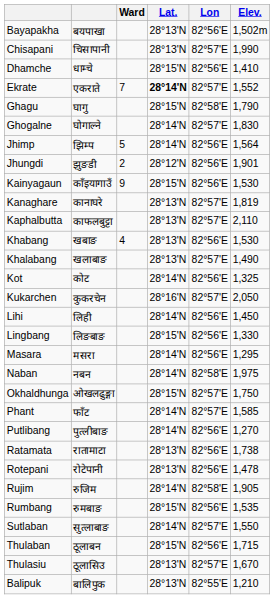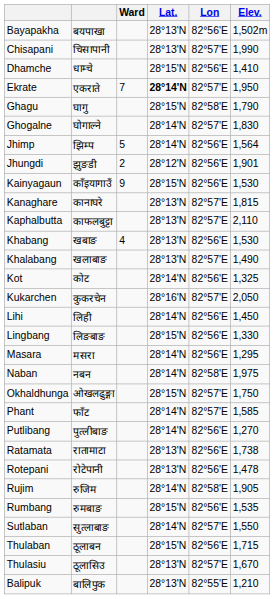 <table class="wikitable">
 <tr>
 <th></th>
 <th></th>
 <th>Ward</th>
 <th><a href='#'>Lat.</a></th>
 <th><a href='#'>Lon</a></th>
 <th><a href='#'>Elev.</a></th>
 </tr>
 <tr>
 <td>Bayapakha</td>
 <td>बयपाखा</td>
 <td></td>
 <td>28°13'N</td>
 <td>82°56'E</td>
 <td>1,502m</td>
 </tr>
 <tr>
 <td>Chisapani</td>
 <td>चिसापानी</td>
 <td></td>
 <td>28°13'N</td>
 <td>82°57'E</td>
 <td>1,990</td>
 </tr>
 <tr>
 <td>Dhamche</td>
 <td>धाम्चे</td>
 <td></td>
 <td>28°15'N</td>
 <td>82°56'E</td>
 <td>1,410</td>
 </tr>
 <tr>
 <td>Ekrate</td>
 <td>एकराते</td>
 <td>7</td>
 <td><strong>28°14'N</strong></td>
 <td>82°57'E</td>
-<td>1,552</td>
+<td>1,950</td>
 </tr>
 <tr>
 <td>Ghagu</td>
 <td>घागु</td>
 <td></td>
 <td>28°15'N</td>
 <td>82°58'E</td>
 <td>1,790</td>
 </tr>
 <tr>
 <td>Ghogalne</td>
 <td>घोगाल्ने</td>
 <td></td>
 <td>28°14'N</td>
 <td>82°57'E</td>
 <td>1,830</td>
 </tr>
 <tr>
 <td>Jhimp</td>
 <td>झिम्प</td>
 <td>5</td>
 <td>28°14'N</td>
 <td>82°56'E</td>
 <td>1,564</td>
 </tr>
 <tr>
 <td>Jhungdi</td>
 <td>झुङडी</td>
 <td>2</td>
 <td>28°12'N</td>
 <td>82°56'E</td>
 <td>1,901</td>
 </tr>
 <tr>
 <td>Kainyagaun</td>
 <td>काँइयागाउँ</td>
 <td>9</td>
 <td>28°15'N</td>
 <td>82°56'E</td>
 <td>1,530</td>
 </tr>
 <tr>
 <td>Kanaghare</td>
 <td>कानाघरे</td>
 <td></td>
 <td>28°13'N</td>
 <td>82°57'E</td>
-<td>1,819</td>
+<td>1,815</td>
 </tr>
 <tr>
 <td>Kaphalbutta</td>
 <td>काफलबुट्टा</td>
 <td></td>
 <td>28°13'N</td>
 <td>82°57'E</td>
 <td>2,110</td>
 </tr>
 <tr>
 <td>Khabang</td>
 <td>खबाङ</td>
 <td>4</td>
 <td>28°13'N</td>
 <td>82°56'E</td>
 <td>1,530</td>
 </tr>
 <tr>
 <td>Khalabang</td>
 <td>खलाबाङ</td>
 <td></td>
 <td>28°13'N</td>
 <td>82°57'E</td>
 <td>1,490</td>
 </tr>
 <tr>
 <td>Kot</td>
 <td>कोट</td>
 <td></td>
 <td>28°14'N</td>
 <td>82°56'E</td>
 <td>1,325</td>
 </tr>
 <tr>
 <td>Kukarchen</td>
 <td>कुकरचेन</td>
 <td></td>
 <td>28°16'N</td>
 <td>82°57'E</td>
 <td>2,050</td>
 </tr>
 <tr>
 <td>Lihi</td>
 <td>लिही</td>
 <td></td>
 <td>28°14'N</td>
 <td>82°56'E</td>
 <td>1,450</td>
 </tr>
 <tr>
 <td>Lingbang</td>
 <td>लिङबाङ</td>
 <td></td>
 <td>28°15'N</td>
 <td>82°56'E</td>
 <td>1,330</td>
 </tr>
 <tr>
 <td>Masara</td>
 <td>मसरा</td>
 <td></td>
 <td>28°14'N</td>
 <td>82°56'E</td>
 <td>1,295</td>
 </tr>
 <tr>
 <td>Naban</td>
 <td>नबन</td>
 <td></td>
 <td>28°14'N</td>
 <td>82°58'E</td>
 <td>1,975</td>
 </tr>
 <tr>
 <td>Okhaldhunga</td>
 <td>ओखलढुङ्गा</td>
 <td></td>
 <td>28°15'N</td>
 <td>82°57'E</td>
 <td>1,750</td>
 </tr>
 <tr>
 <td>Phant</td>
 <td>फाँट</td>
 <td></td>
 <td>28°14'N</td>
 <td>82°57'E</td>
 <td>1,585</td>
 </tr>
 <tr>
 <td>Putlibang</td>
 <td>पुत्लीबाङ</td>
 <td></td>
 <td>28°14'N</td>
 <td>82°56'E</td>
 <td>1,270</td>
 </tr>
 <tr>
 <td>Ratamata</td>
 <td>रातामाटा</td>
 <td></td>
 <td>28°13'N</td>
 <td>82°56'E</td>
 <td>1,738</td>
 </tr>
 <tr>
 <td>Rotepani</td>
 <td>रोटेपानी</td>
 <td></td>
 <td>28°13'N</td>
 <td>82°56'E</td>
 <td>1,478</td>
 </tr>
 <tr>
 <td>Rujim</td>
 <td>रुजिम</td>
 <td></td>
 <td>28°14'N</td>
 <td>82°58'E</td>
 <td>1,905</td>
 </tr>
 <tr>
 <td>Rumbang</td>
 <td>रुमबाङ</td>
 <td></td>
 <td>28°15'N</td>
 <td>82°56'E</td>
 <td>1,535</td>
 </tr>
 <tr>
 <td>Sutlaban</td>
 <td>सुत्लाबाङ</td>
 <td></td>
 <td>28°14'N</td>
 <td>82°57'E</td>
 <td>1,550</td>
 </tr>
 <tr>
 <td>Thulaban</td>
 <td>ठूलाबन</td>
 <td></td>
 <td>28°15'N</td>
 <td>82°56'E</td>
 <td>1,715</td>
 </tr>
 <tr>
 <td>Thulasiu</td>
 <td>ठूलासिउ</td>
 <td></td>
 <td>28°13'N</td>
 <td>82°57'E</td>
 <td>1,670</td>
 </tr>
 <tr>
 <td>Balipuk</td>
 <td>बालिपुक</td>
 <td></td>
 <td>28°13'N</td>
 <td>82°55'E</td>
 <td>1,210</td>
 </tr>
 </table>
